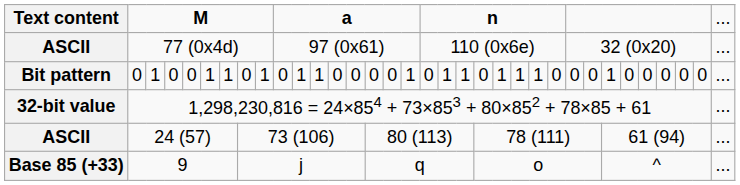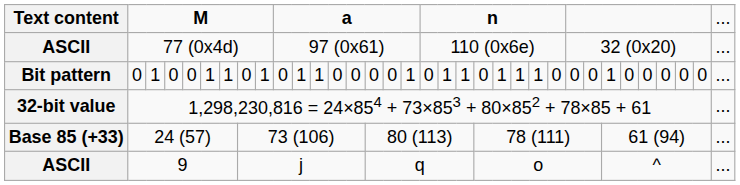 <table class="wikitable">
 <tr>
 <th>Text content</th>
 <td colspan="8" align="center"><strong>M</strong></td>
 <td colspan="8" align="center"><strong>a</strong></td>
 <td colspan="8" align="center"><strong>n</strong></td>
 <td colspan="8" align="center"><strong> </strong></td>
 <td align="center">...</td>
 </tr>
 <tr>
 <th>ASCII</th>
 <td colspan="8" align="center">77 (0x4d)</td>
 <td colspan="8" align="center">97 (0x61)</td>
 <td colspan="8" align="center">110 (0x6e)</td>
 <td colspan="8" align="center">32 (0x20)</td>
 <td align="center">...</td>
 </tr>
 <tr>
 <th>Bit pattern</th>
 <td>0</td>
 <td>1</td>
 <td>0</td>
 <td>0</td>
 <td>1</td>
 <td>1</td>
 <td>0</td>
 <td>1</td>
 <td>0</td>
 <td>1</td>
 <td>1</td>
 <td>0</td>
 <td>0</td>
 <td>0</td>
 <td>0</td>
 <td>1</td>
 <td>0</td>
 <td>1</td>
 <td>1</td>
 <td>0</td>
 <td>1</td>
 <td>1</td>
 <td>1</td>
 <td>0</td>
 <td>0</td>
 <td>0</td>
 <td>1</td>
 <td>0</td>
 <td>0</td>
 <td>0</td>
 <td>0</td>
 <td 0>0</td>
 <td align="center">...</td>
 </tr>
 <tr>
 <th>32-bit value</th>
 <td colspan="32" align="center">1,298,230,816 = 24×85<sup>4</sup> + 73×85<sup>3</sup> + 80×85<sup>2</sup> + 78×85 + 61</td>
 <td align="center">...</td>
 </tr>
 <tr>
-<th>ASCII</th>
+<th>Base 85 (+33)</th>
 <td colspan="6" align="center">24 (57)</td>
 <td colspan="7" align="center">73 (106)</td>
 <td colspan="6" align="center">80 (113)</td>
 <td colspan="7" align="center">78 (111)</td>
 <td colspan="6" align="center">61 (94)</td>
 <td align="center">...</td>
 </tr>
 <tr>
-<th>Base 85 (+33)</th>
+<th>ASCII</th>
 <td colspan="6" align="center">9</td>
 <td colspan="7" align="center">j</td>
 <td colspan="6" align="center">q</td>
 <td colspan="7" align="center">o</td>
 <td colspan="6" align="center">^</td>
 <td align="center">...</td>
 </tr>
 </table>
